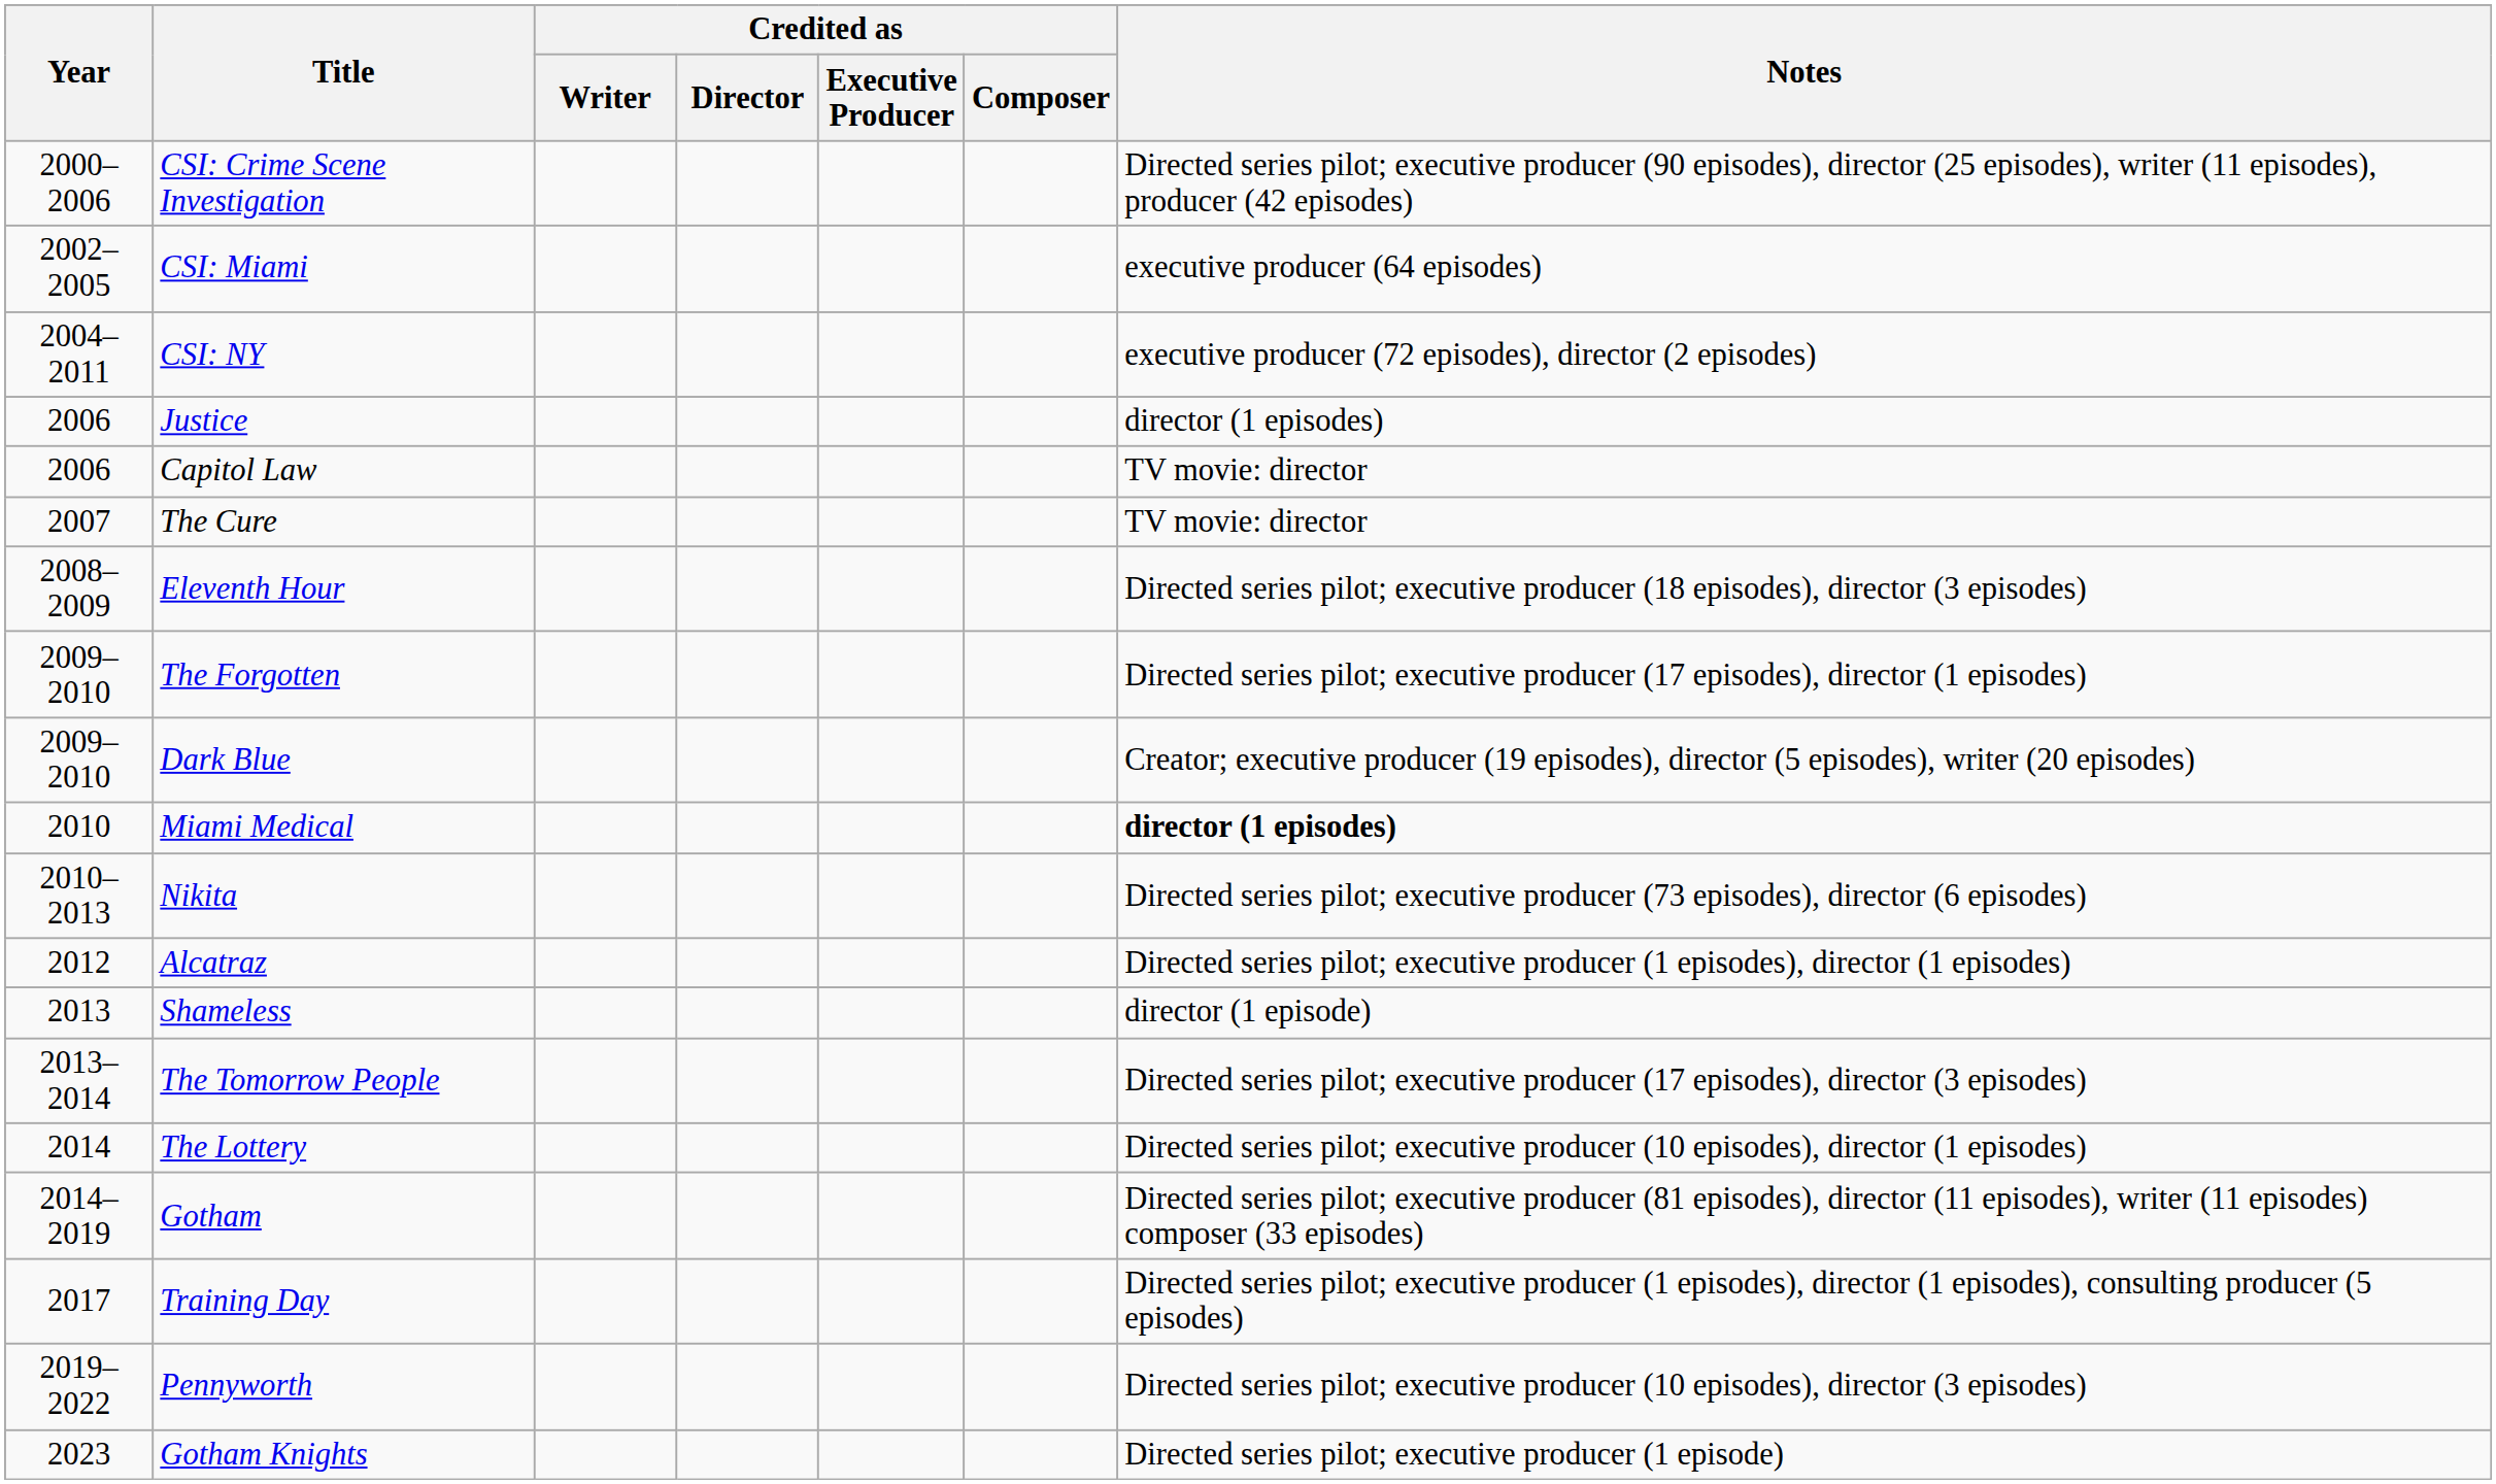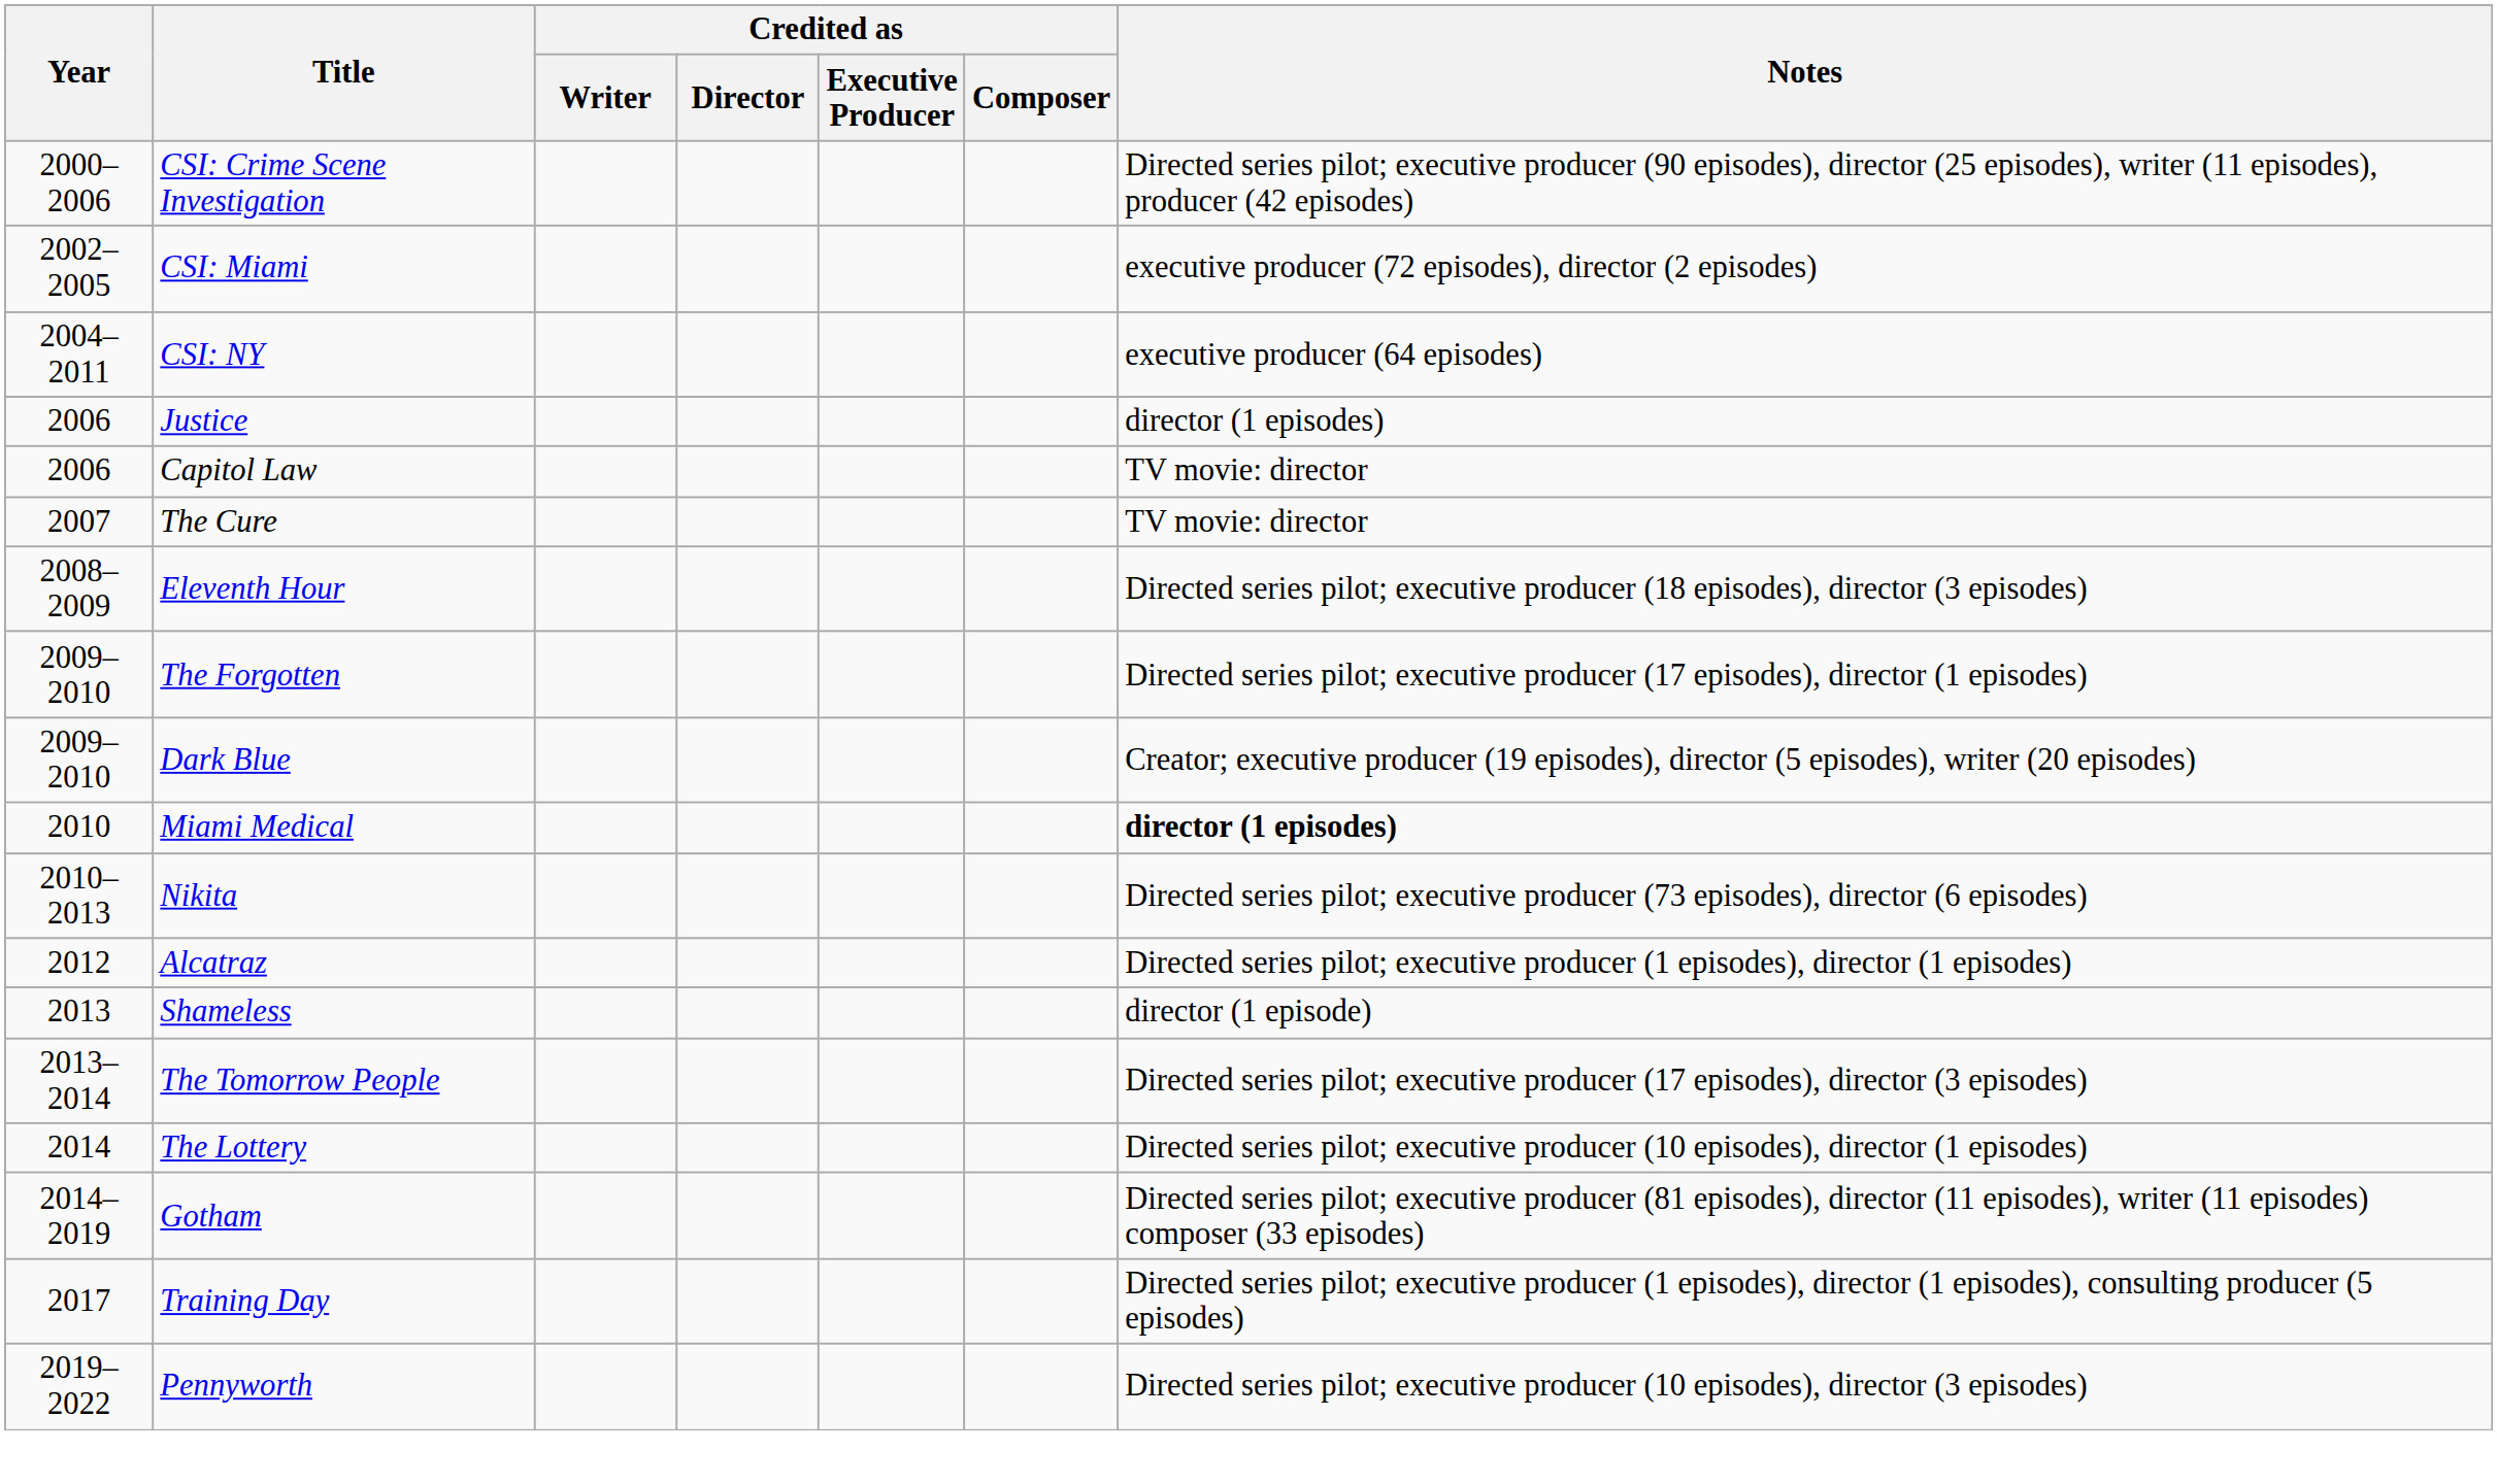 <table class="wikitable" style="text-align:center; margin-right:auto; margin-right:auto">
 <tr>
 <th rowspan="2">Year</th>
 <th rowspan="2">Title</th>
 <th colspan="4">Credited as</th>
 <th rowspan="2">Notes</th>
 </tr>
 <tr>
 <th style="width:65px;">Writer</th>
 <th style="width:65px;">Director</th>
 <th style="width:65px;">Executive Producer</th>
 <th style="width:65px;">Composer</th>
 </tr>
 <tr>
 <td>2000–2006</td>
 <td style="text-align:left;"><em><a href='#'>CSI: Crime Scene Investigation</a></em></td>
 <td></td>
 <td></td>
 <td></td>
 <td></td>
 <td style="text-align:left;">Directed series pilot; executive producer (90 episodes), director (25 episodes), writer (11 episodes), producer (42 episodes)</td>
 </tr>
 <tr>
 <td>2002–2005</td>
 <td style="text-align:left;"><em><a href='#'>CSI: Miami</a></em></td>
 <td></td>
 <td></td>
 <td></td>
 <td></td>
-<td style="text-align:left;">executive producer (64 episodes)</td>
+<td style="text-align:left;">executive producer (72 episodes), director (2 episodes)</td>
 </tr>
 <tr>
 <td>2004–2011</td>
 <td style="text-align:left;"><em><a href='#'>CSI: NY</a></em></td>
 <td></td>
 <td></td>
 <td></td>
 <td></td>
-<td style="text-align:left;">executive producer (72 episodes), director (2 episodes)</td>
+<td style="text-align:left;">executive producer (64 episodes)</td>
 </tr>
 <tr>
 <td>2006</td>
 <td style="text-align:left;"><em><a href='#'>Justice</a></em></td>
 <td></td>
 <td></td>
 <td></td>
 <td></td>
 <td style="text-align:left;">director (1 episodes)</td>
 </tr>
 <tr>
 <td>2006</td>
 <td style="text-align:left;"><em>Capitol Law</em></td>
 <td></td>
 <td></td>
 <td></td>
 <td></td>
 <td style="text-align:left;">TV movie: director</td>
 </tr>
 <tr>
 <td>2007</td>
 <td style="text-align:left;"><em>The Cure</em></td>
 <td></td>
 <td></td>
 <td></td>
 <td></td>
 <td style="text-align:left;">TV movie: director</td>
 </tr>
 <tr>
 <td>2008–2009</td>
 <td style="text-align:left;"><em><a href='#'>Eleventh Hour</a></em></td>
 <td></td>
 <td></td>
 <td></td>
 <td></td>
 <td style="text-align:left;">Directed series pilot; executive producer (18 episodes), director (3 episodes)</td>
 </tr>
 <tr>
 <td>2009–2010</td>
 <td style="text-align:left;"><em><a href='#'>The Forgotten</a></em></td>
 <td></td>
 <td></td>
 <td></td>
 <td></td>
 <td style="text-align:left;">Directed series pilot; executive producer (17 episodes), director (1 episodes)</td>
 </tr>
 <tr>
 <td>2009–2010</td>
 <td style="text-align:left;"><em><a href='#'>Dark Blue</a></em></td>
 <td></td>
 <td></td>
 <td></td>
 <td></td>
 <td style="text-align:left;">Creator; executive producer (19 episodes), director (5 episodes), writer (20 episodes)</td>
 </tr>
 <tr>
 <td>2010</td>
 <td style="text-align:left;"><em><a href='#'>Miami Medical</a></em></td>
 <td></td>
 <td></td>
 <td></td>
 <td></td>
 <td style="text-align:left;"><strong>director (1 episodes)</strong></td>
 </tr>
 <tr>
 <td>2010–2013</td>
 <td style="text-align:left;"><em><a href='#'>Nikita</a></em></td>
 <td></td>
 <td></td>
 <td></td>
 <td></td>
 <td style="text-align:left;">Directed series pilot; executive producer (73 episodes), director (6 episodes)</td>
 </tr>
 <tr>
 <td>2012</td>
 <td style="text-align:left;"><em><a href='#'>Alcatraz</a></em></td>
 <td></td>
 <td></td>
 <td></td>
 <td></td>
 <td style="text-align:left;">Directed series pilot; executive producer (1 episodes), director (1 episodes)</td>
 </tr>
 <tr>
 <td>2013</td>
 <td style="text-align:left;"><em><a href='#'>Shameless</a></em></td>
 <td></td>
 <td></td>
 <td></td>
 <td></td>
 <td style="text-align:left;">director (1 episode)</td>
 </tr>
 <tr>
 <td>2013–2014</td>
 <td style="text-align:left;"><em><a href='#'>The Tomorrow People</a></em></td>
 <td></td>
 <td></td>
 <td></td>
 <td></td>
 <td style="text-align:left;">Directed series pilot; executive producer (17 episodes), director (3 episodes)</td>
 </tr>
 <tr>
 <td>2014</td>
 <td style="text-align:left;"><em><a href='#'>The Lottery</a></em></td>
 <td></td>
 <td></td>
 <td></td>
 <td></td>
 <td style="text-align:left;">Directed series pilot; executive producer (10 episodes), director (1 episodes)</td>
 </tr>
 <tr>
 <td>2014–2019</td>
 <td style="text-align:left;"><em><a href='#'>Gotham</a></em></td>
 <td></td>
 <td></td>
 <td></td>
 <td></td>
 <td style="text-align:left;">Directed series pilot; executive producer (81 episodes), director (11 episodes), writer (11 episodes) composer (33 episodes)</td>
 </tr>
 <tr>
 <td>2017</td>
 <td style="text-align:left;"><em><a href='#'>Training Day</a></em></td>
 <td></td>
 <td></td>
 <td></td>
 <td></td>
 <td style="text-align:left;">Directed series pilot; executive producer (1 episodes), director (1 episodes), consulting producer (5 episodes)</td>
 </tr>
 <tr>
 <td>2019–2022</td>
 <td style="text-align:left;"><em><a href='#'>Pennyworth</a></em></td>
 <td></td>
 <td></td>
 <td></td>
 <td></td>
 <td style="text-align:left;">Directed series pilot; executive producer (10 episodes), director (3 episodes)</td>
 </tr>
-<tr>
-<td>2023</td>
-<td style="text-align:left;"><em><a href='#'>Gotham Knights</a></em></td>
-<td></td>
-<td></td>
-<td></td>
-<td></td>
-<td style="text-align:left;">Directed series pilot; executive producer (1 episode)</td>
-</tr>
 </table>
